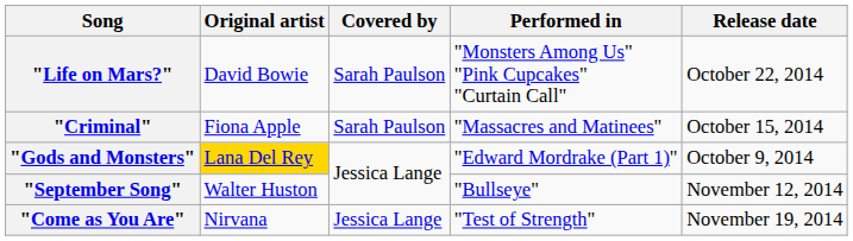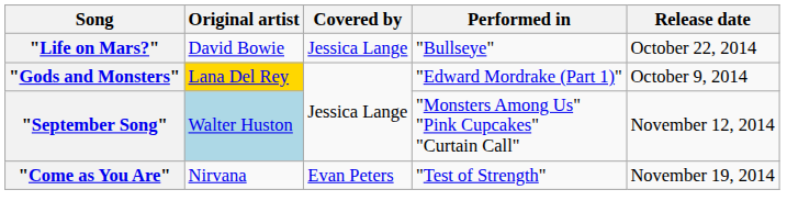 <table class="wikitable plainrowheaders">
 <tr>
 <th scope="col">Song</th>
 <th scope="col">Original artist</th>
 <th scope="col">Covered by</th>
 <th scope="col">Performed in</th>
 <th scope="col">Release date</th>
 </tr>
 <tr>
 <th scope="row">"<a href='#'>Life on Mars?</a>"</th>
 <td><a href='#'>David Bowie</a></td>
-<td><a href='#'>Sarah Paulson</a></td>
-<td>"<a href='#'>Monsters Among Us</a>"<br>"<a href='#'>Pink Cupcakes</a>"<br>"Curtain Call"</td>
+<td><a href='#'>Jessica Lange</a></td>
+<td>"<a href='#'>Bullseye</a>"</td>
 <td>October 22, 2014</td>
-</tr>
-<tr>
-<th scope="row">"<a href='#'>Criminal</a>"</th>
-<td><a href='#'>Fiona Apple</a></td>
-<td><a href='#'>Sarah Paulson</a></td>
-<td>"<a href='#'>Massacres and Matinees</a>"</td>
-<td>October 15, 2014</td>
 </tr>
 <tr>
 <th scope="row">"<a href='#'>Gods and Monsters</a>"</th>
 <td style="background: gold;"><a href='#'>Lana Del Rey</a></td>
 <td rowspan="2">Jessica Lange</td>
 <td>"<a href='#'>Edward Mordrake (Part 1)</a>"</td>
 <td>October 9, 2014</td>
 </tr>
 <tr>
 <th scope="row">"<a href='#'>September Song</a>"</th>
-<td><a href='#'>Walter Huston</a></td>
-<td>"<a href='#'>Bullseye</a>"</td>
+<td style="background: lightblue;"><a href='#'>Walter Huston</a></td>
+<td>"<a href='#'>Monsters Among Us</a>"<br>"<a href='#'>Pink Cupcakes</a>"<br>"Curtain Call"</td>
 <td>November 12, 2014</td>
 </tr>
 <tr>
 <th scope="row">"<a href='#'>Come as You Are</a>"</th>
 <td><a href='#'>Nirvana</a></td>
-<td><a href='#'>Jessica Lange</a></td>
+<td><a href='#'>Evan Peters</a></td>
 <td>"<a href='#'>Test of Strength</a>"</td>
 <td>November 19, 2014</td>
 </tr>
 </table>
